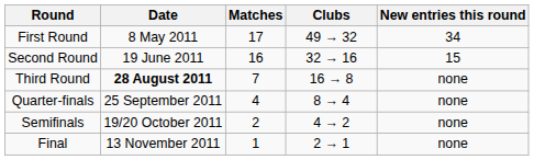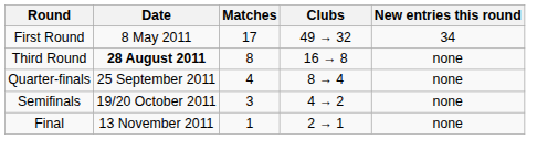 <table class="wikitable">
 <tr>
 <th>Round</th>
 <th>Date</th>
 <th>Matches</th>
 <th width=100>Clubs</th>
 <th>New entries this round</th>
 </tr>
 <tr align=center>
 <td>First Round</td>
 <td>8 May 2011</td>
 <td>17</td>
 <td>49 → 32</td>
 <td>34</td>
 </tr>
 <tr align=center>
-<td>Second Round</td>
-<td>19 June 2011</td>
-<td>16</td>
-<td>32 → 16</td>
-<td>15</td>
-</tr>
-<tr align=center>
 <td>Third Round</td>
 <td><strong>28 August 2011</strong></td>
-<td>7</td>
+<td>8</td>
 <td>16 → 8</td>
 <td>none</td>
 </tr>
 <tr align=center>
 <td>Quarter-finals</td>
 <td>25 September 2011</td>
 <td>4</td>
 <td>8 → 4</td>
 <td>none</td>
 </tr>
 <tr align=center>
 <td>Semifinals</td>
 <td>19/20 October 2011</td>
-<td>2</td>
+<td>3</td>
 <td>4 → 2</td>
 <td>none</td>
 </tr>
 <tr align=center>
 <td>Final</td>
 <td>13 November 2011</td>
 <td>1</td>
 <td>2 → 1</td>
 <td>none</td>
 </tr>
 </table>
